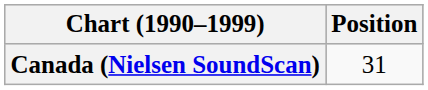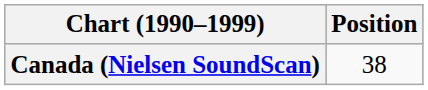 <table class="wikitable plainrowheaders" style="text-align:center">
 <tr>
 <th>Chart (1990–1999)</th>
 <th>Position</th>
 </tr>
 <tr>
 <th scope="row">Canada (<a href='#'>Nielsen SoundScan</a>)</th>
-<td>31</td>
+<td>38</td>
 </tr>
 </table>
